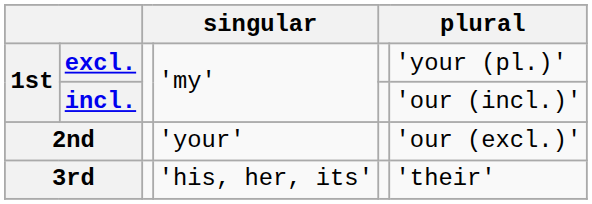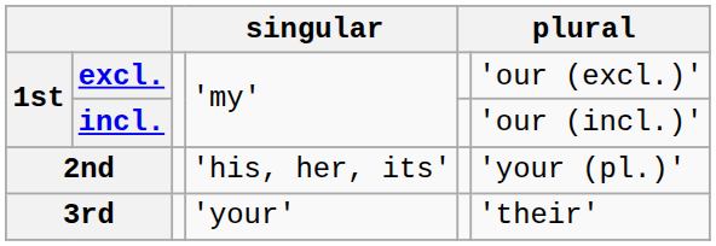 <table class="wikitable">
 <tr>
 <th colspan="2"></th>
 <th colspan="2">singular</th>
 <th colspan="2">plural</th>
 </tr>
 <tr>
 <th rowspan="2">1st</th>
 <th><a href='#'>excl.</a></th>
 <td rowspan="2"></td>
 <td rowspan="2">'my'</td>
 <td></td>
-<td>'your (pl.)'</td>
+<td>'our (excl.)'</td>
 </tr>
 <tr>
 <th><a href='#'>incl.</a></th>
 <td></td>
 <td>'our (incl.)'</td>
 </tr>
 <tr>
 <th colspan="2">2nd</th>
 <td></td>
-<td>'your'</td>
+<td>'his, her, its'</td>
 <td></td>
-<td>'our (excl.)'</td>
+<td>'your (pl.)'</td>
 </tr>
 <tr>
 <th colspan="2">3rd</th>
 <td></td>
-<td>'his, her, its'</td>
+<td>'your'</td>
 <td></td>
 <td>'their'</td>
 </tr>
 </table>
